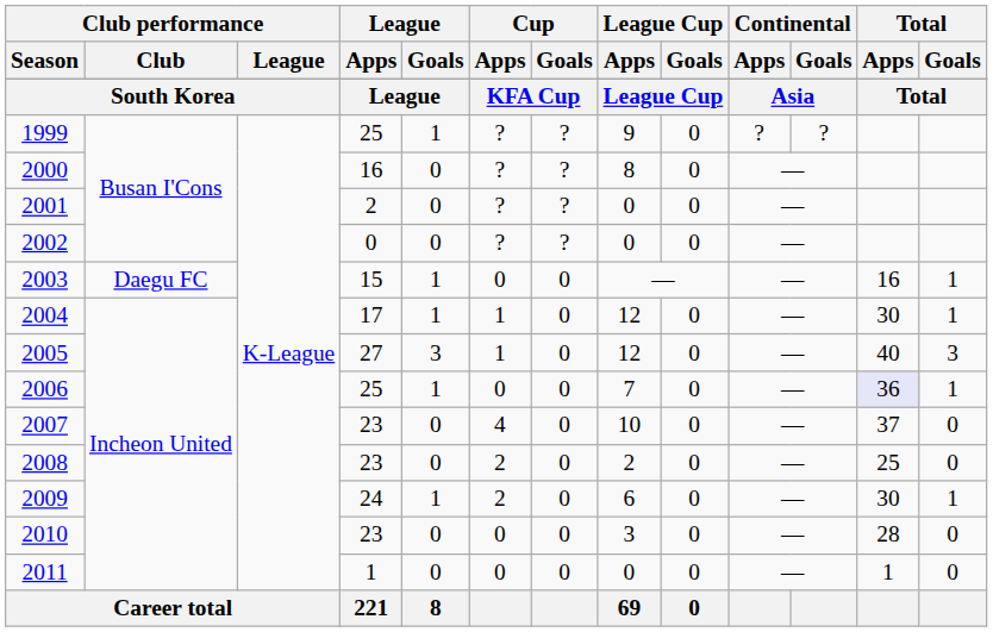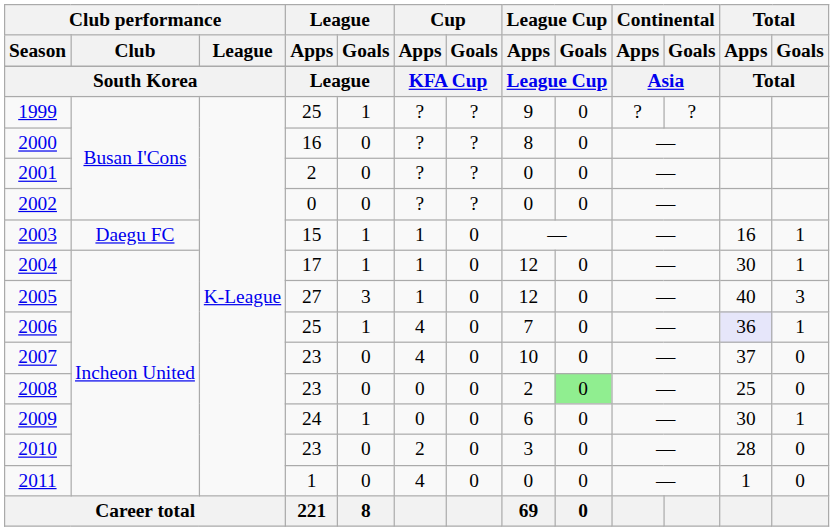 <table class="wikitable" style="text-align:center">
 <tr>
 <th colspan=3>Club performance</th>
 <th colspan=2>League</th>
 <th colspan=2>Cup</th>
 <th colspan=2>League Cup</th>
 <th colspan=2>Continental</th>
 <th colspan=2>Total</th>
 </tr>
 <tr>
 <th>Season</th>
 <th>Club</th>
 <th>League</th>
 <th>Apps</th>
 <th>Goals</th>
 <th>Apps</th>
 <th>Goals</th>
 <th>Apps</th>
 <th>Goals</th>
 <th>Apps</th>
 <th>Goals</th>
 <th>Apps</th>
 <th>Goals</th>
 </tr>
 <tr>
 </tr>
 <tr>
 <th colspan=3>South Korea</th>
 <th colspan=2>League</th>
 <th colspan=2><a href='#'>KFA Cup</a></th>
 <th colspan=2><a href='#'>League Cup</a></th>
 <th colspan=2><a href='#'>Asia</a></th>
 <th colspan=2>Total</th>
 </tr>
 <tr>
 <td><a href='#'>1999</a></td>
 <td rowspan="4"><a href='#'>Busan I'Cons</a></td>
 <td rowspan="13"><a href='#'>K-League</a></td>
 <td>25</td>
 <td>1</td>
 <td>?</td>
 <td>?</td>
 <td>9</td>
 <td>0</td>
 <td>?</td>
 <td>?</td>
 <td></td>
 <td></td>
 </tr>
 <tr>
 <td><a href='#'>2000</a></td>
 <td>16</td>
 <td>0</td>
 <td>?</td>
 <td>?</td>
 <td>8</td>
 <td>0</td>
 <td colspan="2">—</td>
 <td></td>
 <td></td>
 </tr>
 <tr>
 <td><a href='#'>2001</a></td>
 <td>2</td>
 <td>0</td>
 <td>?</td>
 <td>?</td>
 <td>0</td>
 <td>0</td>
 <td colspan="2">—</td>
 <td></td>
 <td></td>
 </tr>
 <tr>
 <td><a href='#'>2002</a></td>
 <td>0</td>
 <td>0</td>
 <td>?</td>
 <td>?</td>
 <td>0</td>
 <td>0</td>
 <td colspan="2">—</td>
 <td></td>
 <td></td>
 </tr>
 <tr>
 <td><a href='#'>2003</a></td>
 <td><a href='#'>Daegu FC</a></td>
 <td>15</td>
 <td>1</td>
-<td>0</td>
+<td>1</td>
 <td>0</td>
 <td colspan="2">—</td>
 <td colspan="2">—</td>
 <td>16</td>
 <td>1</td>
 </tr>
 <tr>
 <td><a href='#'>2004</a></td>
 <td rowspan="8"><a href='#'>Incheon United</a></td>
 <td>17</td>
 <td>1</td>
 <td>1</td>
 <td>0</td>
 <td>12</td>
 <td>0</td>
 <td colspan="2">—</td>
 <td>30</td>
 <td>1</td>
 </tr>
 <tr>
 <td><a href='#'>2005</a></td>
 <td>27</td>
 <td>3</td>
 <td>1</td>
 <td>0</td>
 <td>12</td>
 <td>0</td>
 <td colspan="2">—</td>
 <td>40</td>
 <td>3</td>
 </tr>
 <tr>
 <td><a href='#'>2006</a></td>
 <td>25</td>
 <td>1</td>
-<td>0</td>
+<td>4</td>
 <td>0</td>
 <td>7</td>
 <td>0</td>
 <td colspan="2">—</td>
 <td style="background: lavender;">36</td>
 <td>1</td>
 </tr>
 <tr>
 <td><a href='#'>2007</a></td>
 <td>23</td>
 <td>0</td>
 <td>4</td>
 <td>0</td>
 <td>10</td>
 <td>0</td>
 <td colspan="2">—</td>
 <td>37</td>
 <td>0</td>
 </tr>
 <tr>
 <td><a href='#'>2008</a></td>
 <td>23</td>
 <td>0</td>
-<td>2</td>
+<td>0</td>
 <td>0</td>
 <td>2</td>
-<td>0</td>
+<td style="background: lightgreen;">0</td>
 <td colspan="2">—</td>
 <td>25</td>
 <td>0</td>
 </tr>
 <tr>
 <td><a href='#'>2009</a></td>
 <td>24</td>
 <td>1</td>
-<td>2</td>
+<td>0</td>
 <td>0</td>
 <td>6</td>
 <td>0</td>
 <td colspan="2">—</td>
 <td>30</td>
 <td>1</td>
 </tr>
 <tr>
 <td><a href='#'>2010</a></td>
 <td>23</td>
 <td>0</td>
-<td>0</td>
+<td>2</td>
 <td>0</td>
 <td>3</td>
 <td>0</td>
 <td colspan="2">—</td>
 <td>28</td>
 <td>0</td>
 </tr>
 <tr>
 <td><a href='#'>2011</a></td>
 <td>1</td>
 <td>0</td>
-<td>0</td>
+<td>4</td>
 <td>0</td>
 <td>0</td>
 <td>0</td>
 <td colspan="2">—</td>
 <td>1</td>
 <td>0</td>
 </tr>
 <tr>
 <th colspan=3>Career total</th>
 <th>221</th>
 <th>8</th>
 <th></th>
 <th></th>
 <th>69</th>
 <th>0</th>
 <th></th>
 <th></th>
 <th></th>
 <th></th>
 </tr>
 </table>
